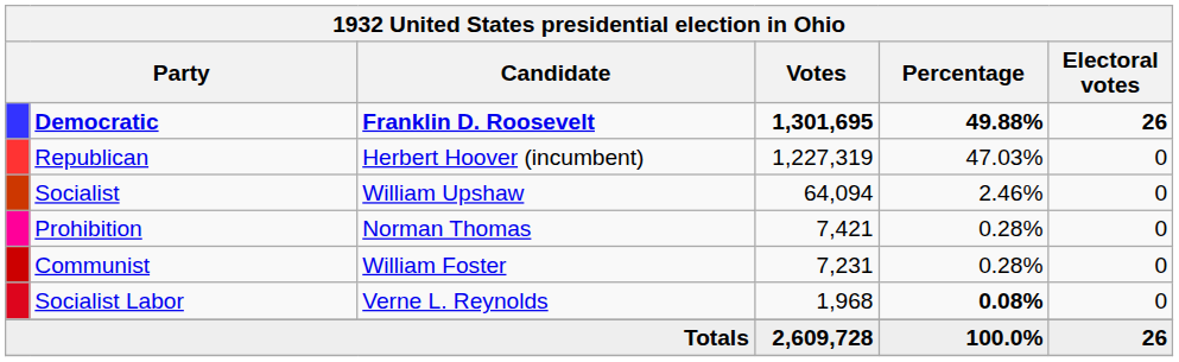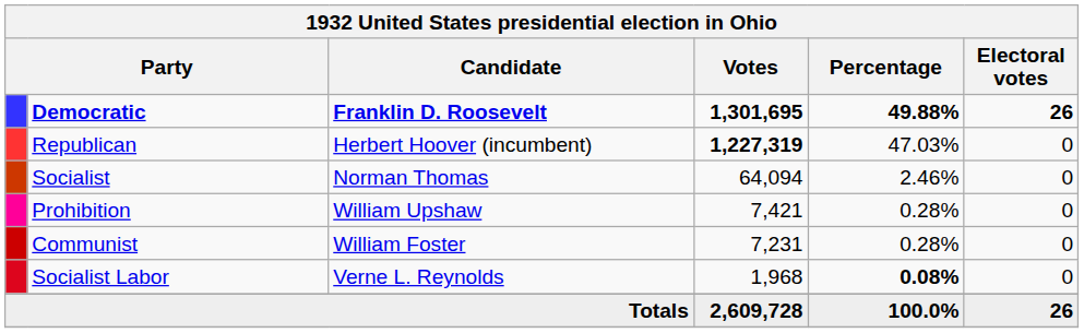 <table class="wikitable" style="font-size: 95%;">
 <tr>
 <th colspan="6">1932 United States presidential election in Ohio</th>
 </tr>
 <tr>
 <th colspan="2" style="width: 15em">Party</th>
 <th style="width: 17em">Candidate</th>
 <th style="width: 5em">Votes</th>
 <th style="width: 7em">Percentage</th>
 <th style="width: 5em">Electoral votes</th>
 </tr>
 <tr>
 <th style="background-color:#3333FF; width: 3px"></th>
 <td style="width: 130px"><strong><a href='#'>Democratic</a></strong></td>
 <td><strong><a href='#'>Franklin D. Roosevelt</a></strong></td>
 <td align="right"><strong>1,301,695</strong></td>
 <td align="right"><strong>49.88%</strong></td>
 <td align="right"><strong>26</strong></td>
 </tr>
 <tr>
 <th style="background-color:#FF3333; width: 3px"></th>
 <td style="width: 130px"><a href='#'>Republican</a></td>
 <td><a href='#'>Herbert Hoover</a> (incumbent)</td>
-<td align="right">1,227,319</td>
+<td align="right"><strong>1,227,319</strong></td>
 <td align="right">47.03%</td>
 <td align="right">0</td>
 </tr>
 <tr>
 <th style="background-color:#CD3700; width: 3px"></th>
 <td style="width: 130px"><a href='#'>Socialist</a></td>
-<td><a href='#'>William Upshaw</a></td>
+<td><a href='#'>Norman Thomas</a></td>
 <td align="right">64,094</td>
 <td align="right">2.46%</td>
 <td align="right">0</td>
 </tr>
 <tr>
 <th style="background-color:#f09; width: 3px"></th>
 <td style="width: 130px"><a href='#'>Prohibition</a></td>
-<td><a href='#'>Norman Thomas</a></td>
+<td><a href='#'>William Upshaw</a></td>
 <td align="right">7,421</td>
 <td align="right">0.28%</td>
 <td align="right">0</td>
 </tr>
 <tr>
 <th style="background-color:#c00; width: 3px"></th>
 <td style="width: 130px"><a href='#'>Communist</a></td>
 <td><a href='#'>William Foster</a></td>
 <td align="right">7,231</td>
 <td align="right">0.28%</td>
 <td align="right">0</td>
 </tr>
 <tr>
 <th style="background-color:#DD051D; width: 3px"></th>
 <td style="width: 130px"><a href='#'>Socialist Labor</a></td>
 <td><a href='#'>Verne L. Reynolds</a></td>
 <td align="right">1,968</td>
 <td align="right"><strong>0.08%</strong></td>
 <td align="right">0</td>
 </tr>
 <tr>
 </tr>
 <tr bgcolor="#EEEEEE">
 <td colspan="3" align="right"><strong>Totals</strong></td>
 <td align="right"><strong>2,609,728</strong></td>
 <td align="right"><strong>100.0%</strong></td>
 <td align="right"><strong>26</strong></td>
 </tr>
 <tr>
 </tr>
 </table>
